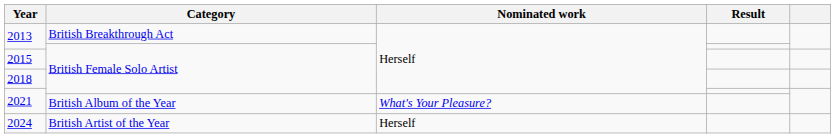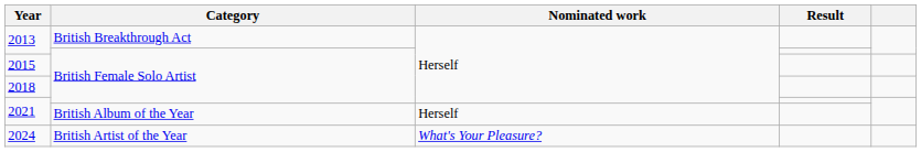 <table class="wikitable" style="width:85%;">
 <tr>
 <th width=5%>Year</th>
 <th style="width:40%;">Category</th>
 <th style="width:40%;">Nominated work</th>
 <th style="width:10%;">Result</th>
 <th width=5%></th>
 </tr>
 <tr>
 <td rowspan="2"><a href='#'>2013</a></td>
 <td><a href='#'>British Breakthrough Act</a></td>
 <td rowspan="5">Herself</td>
 <td></td>
 <td rowspan="2"></td>
 </tr>
 <tr>
 <td rowspan="4"><a href='#'>British Female Solo Artist</a></td>
 <td></td>
 </tr>
 <tr>
 <td><a href='#'>2015</a></td>
 <td></td>
 <td></td>
 </tr>
 <tr>
 <td><a href='#'>2018</a></td>
 <td></td>
 <td></td>
 </tr>
 <tr>
 <td rowspan="2"><a href='#'>2021</a></td>
 <td></td>
 <td rowspan="2"></td>
 </tr>
 <tr>
 <td><a href='#'>British Album of the Year</a></td>
-<td><em><a href='#'>What's Your Pleasure?</a></em></td>
+<td>Herself</td>
 <td></td>
 </tr>
 <tr>
 <td><a href='#'>2024</a></td>
 <td><a href='#'>British Artist of the Year</a></td>
-<td>Herself</td>
+<td><em><a href='#'>What's Your Pleasure?</a></em></td>
 <td></td>
 <td></td>
 </tr>
 </table>
